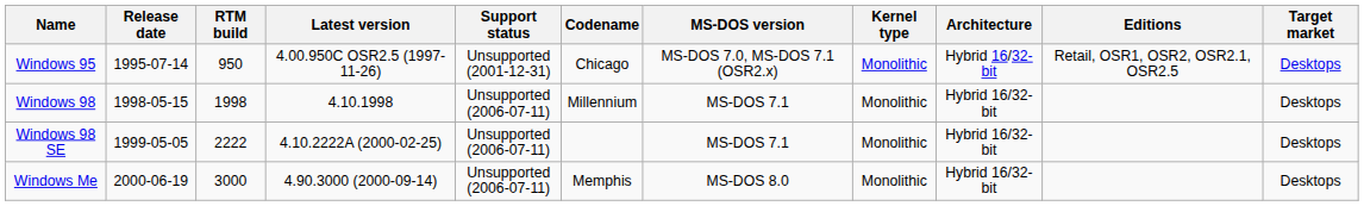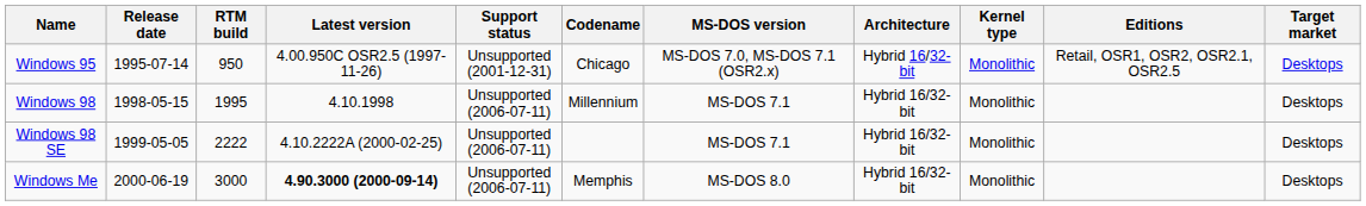 <table class="wikitable sortable" style=font-size:85%;text-align:center;width:100%>
 <tr>
 <th>Name</th>
 <th>Release date</th>
 <th>RTM build</th>
 <th>Latest version</th>
 <th>Support status</th>
 <th>Codename</th>
 <th>MS-DOS <strong>version</strong></th>
+<th>Architecture</th>
 <th>Kernel type</th>
-<th>Architecture</th>
 <th>Editions</th>
 <th>Target market</th>
 </tr>
 <tr>
 <td><a href='#'>Windows 95</a></td>
 <td>1995-07-14</td>
 <td>950</td>
 <td>4.00.950C OSR2.5 (1997-11-26)</td>
 <td>Unsupported<br>(2001-12-31)</td>
 <td>Chicago</td>
 <td>MS-DOS 7.0, MS-DOS 7.1 (OSR2.x)</td>
+<td>Hybrid <a href='#'>16</a>/<a href='#'>32-bit</a></td>
 <td><a href='#'>Monolithic</a></td>
-<td>Hybrid <a href='#'>16</a>/<a href='#'>32-bit</a></td>
 <td>Retail, OSR1, OSR2, OSR2.1, OSR2.5</td>
 <td><a href='#'>Desktops</a></td>
 </tr>
 <tr>
 <td><a href='#'>Windows 98</a></td>
 <td>1998-05-15</td>
-<td>1998</td>
+<td>1995</td>
 <td>4.10.1998</td>
 <td>Unsupported<br>(2006-07-11)</td>
 <td>Millennium</td>
 <td>MS-DOS 7.1</td>
+<td>Hybrid 16/32-bit</td>
 <td>Monolithic</td>
-<td>Hybrid 16/32-bit</td>
 <td></td>
 <td>Desktops</td>
 </tr>
 <tr>
 <td><a href='#'>Windows 98 SE</a></td>
 <td>1999-05-05</td>
 <td>2222</td>
 <td>4.10.2222A (2000-02-25)</td>
 <td>Unsupported<br>(2006-07-11)</td>
 <td></td>
 <td>MS-DOS 7.1</td>
+<td>Hybrid 16/32-bit</td>
 <td>Monolithic</td>
-<td>Hybrid 16/32-bit</td>
 <td></td>
 <td>Desktops</td>
 </tr>
 <tr>
 <td><a href='#'>Windows Me</a></td>
 <td>2000-06-19</td>
 <td>3000</td>
-<td>4.90.3000 (2000-09-14)</td>
+<td><strong>4.90.3000 (2000-09-14)</strong></td>
 <td>Unsupported<br>(2006-07-11)</td>
 <td>Memphis</td>
 <td>MS-DOS 8.0</td>
+<td>Hybrid 16/32-bit</td>
 <td>Monolithic</td>
-<td>Hybrid 16/32-bit</td>
 <td></td>
 <td>Desktops</td>
 </tr>
 </table>
